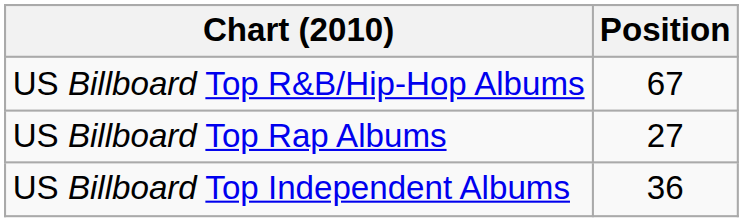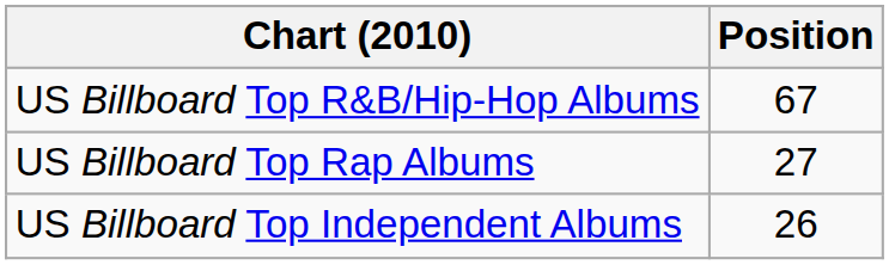 <table class="wikitable sortable">
 <tr>
 <th>Chart (2010)</th>
 <th>Position</th>
 </tr>
 <tr>
 <td>US <em>Billboard</em> <a href='#'>Top R&B/Hip-Hop Albums</a></td>
 <td style="text-align:center;">67</td>
 </tr>
 <tr>
 <td>US <em>Billboard</em> <a href='#'>Top Rap Albums</a></td>
 <td style="text-align:center;">27</td>
 </tr>
 <tr>
 <td>US <em>Billboard</em> <a href='#'>Top Independent Albums</a></td>
-<td style="text-align:center;">36</td>
+<td style="text-align:center;">26</td>
 </tr>
 </table>
